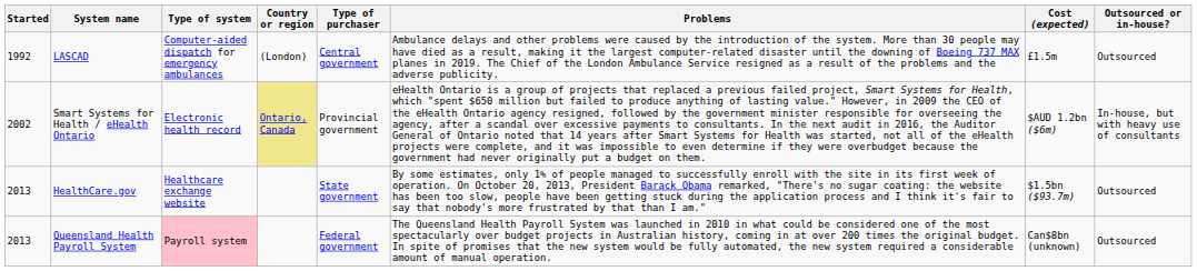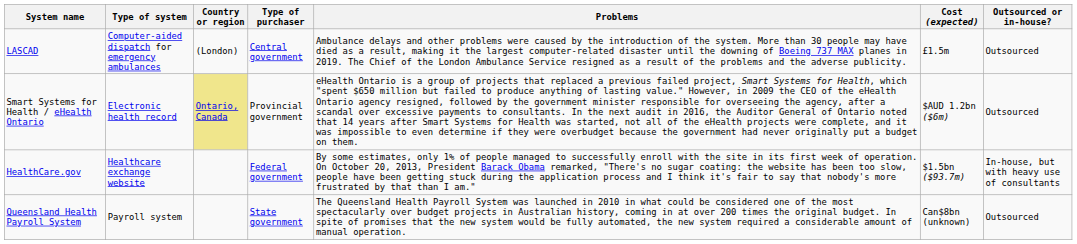 <table class="wikitable">
 <tr>
-<th>Started</th>
 <th>System name</th>
 <th>Type of system</th>
 <th>Country or region</th>
 <th>Type of purchaser</th>
 <th>Problems</th>
 <th>Cost <em>(expected)</em></th>
 <th>Outsourced or in-house?</th>
 </tr>
 <tr>
-<td>1992</td>
 <td><a href='#'>LASCAD</a></td>
 <td><a href='#'>Computer-aided dispatch</a> for <a href='#'>emergency ambulances</a></td>
 <td> (London)</td>
 <td><a href='#'>Central government</a></td>
 <td>Ambulance delays and other problems were caused by the introduction of the system. More than 30 people may have died as a result, making it the largest computer-related disaster until the downing of <a href='#'>Boeing 737 MAX</a> planes in 2019. The Chief of the London Ambulance Service resigned as a result of the problems and the adverse publicity.</td>
 <td>£1.5m</td>
 <td>Outsourced</td>
 </tr>
 <tr>
-<td>2002</td>
 <td>Smart Systems for Health / <a href='#'>eHealth Ontario</a></td>
 <td><a href='#'>Electronic health record</a></td>
 <td style="background: khaki;"><a href='#'>Ontario, Canada</a></td>
 <td>Provincial government</td>
 <td>eHealth Ontario is a group of projects that replaced a previous failed project, <em>Smart Systems for Health</em>, which "spent $650 million but failed to produce anything of lasting value." However, in 2009 the CEO of the eHealth Ontario agency resigned, followed by the government minister responsible for overseeing the agency, after a scandal over excessive payments to consultants. In the next audit in 2016, the Auditor General of Ontario noted that 14 years after Smart Systems for Health was started, not all of the eHealth projects were complete, and it was impossible to even determine if they were overbudget because the government had never originally put a budget on them.</td>
 <td>$AUD 1.2bn <em>($6m)</em></td>
+<td>Outsourced</td>
+</tr>
+<tr>
+<td><a href='#'>HealthCare.gov</a></td>
+<td><a href='#'>Healthcare exchange</a> <a href='#'>website</a></td>
+<td></td>
+<td><a href='#'>Federal government</a></td>
+<td>By some estimates, only 1% of people managed to successfully enroll with the site in its first week of operation. On October 20, 2013, President <a href='#'>Barack Obama</a> remarked, "There's no sugar coating: the website has been too slow, people have been getting stuck during the application process and I think it's fair to say that nobody's more frustrated by that than I am."</td>
+<td>$1.5bn <em>($93.7m)</em></td>
 <td>In-house, but with heavy use of consultants</td>
 </tr>
 <tr>
-<td>2013</td>
-<td><a href='#'>HealthCare.gov</a></td>
-<td><a href='#'>Healthcare exchange</a> <a href='#'>website</a></td>
+<td><a href='#'>Queensland Health Payroll System</a></td>
+<td>Payroll system</td>
 <td></td>
 <td><a href='#'>State government</a></td>
-<td>By some estimates, only 1% of people managed to successfully enroll with the site in its first week of operation. On October 20, 2013, President <a href='#'>Barack Obama</a> remarked, "There's no sugar coating: the website has been too slow, people have been getting stuck during the application process and I think it's fair to say that nobody's more frustrated by that than I am."</td>
-<td>$1.5bn <em>($93.7m)</em></td>
-<td>Outsourced</td>
-</tr>
-<tr>
-<td>2013</td>
-<td><a href='#'>Queensland Health Payroll System</a></td>
-<td style="background: pink;">Payroll system</td>
-<td></td>
-<td><a href='#'>Federal government</a></td>
 <td>The Queensland Health Payroll System was launched in 2010 in what could be considered one of the most spectacularly over budget projects in Australian history, coming in at over 200 times the original budget. In spite of promises that the new system would be fully automated, the new system required a considerable amount of manual operation.</td>
 <td>Can$8bn (unknown)</td>
 <td>Outsourced</td>
 </tr>
 </table>
